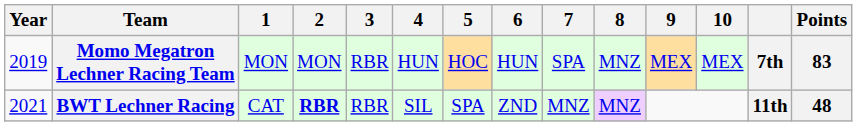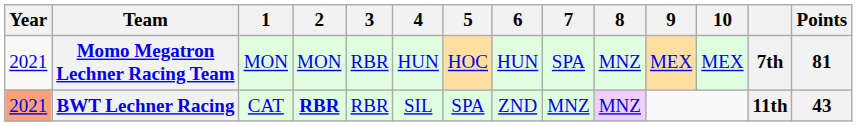 <table class="wikitable" style="text-align:center; font-size:85%">
 <tr>
 <th>Year</th>
 <th>Team</th>
 <th>1</th>
 <th>2</th>
 <th>3</th>
 <th>4</th>
 <th>5</th>
 <th>6</th>
 <th>7</th>
 <th>8</th>
 <th>9</th>
 <th>10</th>
 <th></th>
 <th>Points</th>
 </tr>
 <tr>
-<td><a href='#'>2019</a></td>
+<td><a href='#'>2021</a></td>
 <th nowrap><a href='#'>Momo Megatron<br>Lechner Racing Team</a></th>
 <td style="background:#DFFFDF;"><a href='#'>MON</a><br></td>
 <td style="background:#DFFFDF;"><a href='#'>MON</a><br></td>
 <td style="background:#DFFFDF;"><a href='#'>RBR</a><br></td>
 <td style="background:#DFFFDF;"><a href='#'>HUN</a><br></td>
 <td style="background:#FFDF9F;"><a href='#'>HOC</a><br></td>
 <td style="background:#DFFFDF;"><a href='#'>HUN</a><br></td>
 <td style="background:#DFFFDF;"><a href='#'>SPA</a><br></td>
 <td style="background:#DFFFDF;"><a href='#'>MNZ</a><br></td>
 <td style="background:#FFDF9F;"><a href='#'>MEX</a><br></td>
 <td style="background:#DFFFDF;"><a href='#'>MEX</a><br></td>
 <th>7th</th>
-<th>83</th>
+<th>81</th>
 </tr>
 <tr>
-<td><a href='#'>2021</a></td>
+<td style="background: lightsalmon;"><a href='#'>2021</a></td>
 <th nowrap><a href='#'>BWT Lechner Racing</a></th>
 <td style="background:#DFFFDF;"><a href='#'>CAT</a><br></td>
 <td style="background:#DFFFDF;"><strong><a href='#'>RBR</a><br></strong></td>
 <td style="background:#DFFFDF;"><a href='#'>RBR</a><br></td>
 <td style="background:#DFFFDF;"><a href='#'>SIL</a><br></td>
 <td style="background:#DFFFDF;"><a href='#'>SPA</a><br></td>
 <td style="background:#DFFFDF;"><a href='#'>ZND</a><br></td>
 <td style="background:#DFFFDF;"><a href='#'>MNZ</a><br></td>
 <td style="background:#EFCFFF;"><a href='#'>MNZ</a><br></td>
 <td colspan=2></td>
 <th>11th</th>
-<th>48</th>
+<th>43</th>
 </tr>
 </table>
